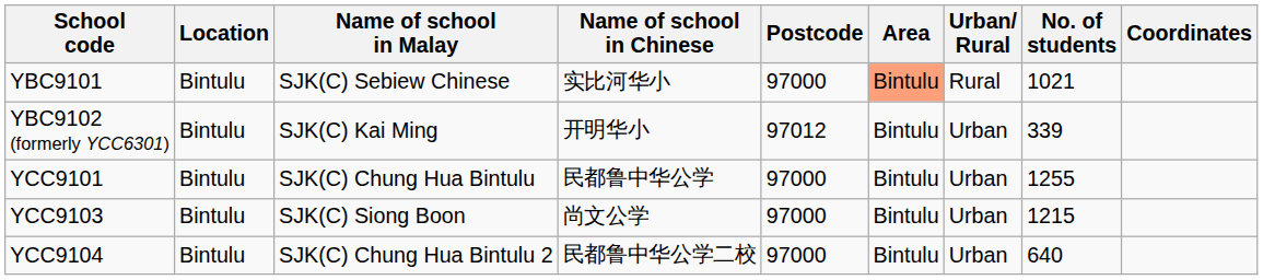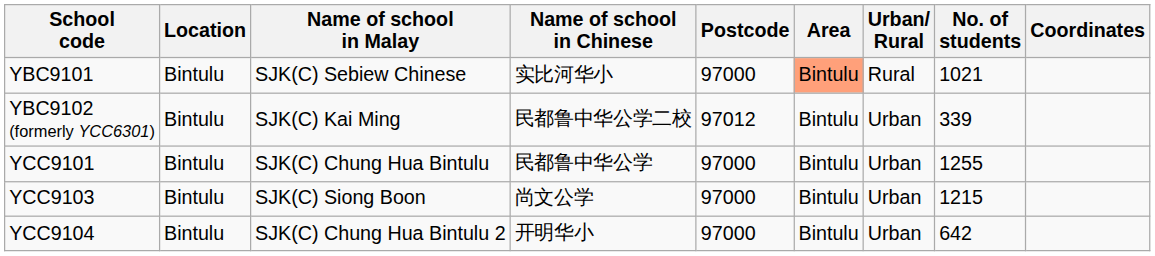 <table class="wikitable sortable">
 <tr>
 <th>School<br>code</th>
 <th>Location</th>
 <th>Name of school<br>in Malay</th>
 <th>Name of school<br>in Chinese</th>
 <th>Postcode</th>
 <th>Area</th>
 <th>Urban/<br>Rural</th>
 <th>No. of<br>students</th>
 <th>Coordinates</th>
 </tr>
 <tr>
 <td>YBC9101</td>
 <td>Bintulu</td>
 <td>SJK(C) Sebiew Chinese</td>
 <td>实比河华小</td>
 <td>97000</td>
 <td style="background: lightsalmon;">Bintulu</td>
 <td>Rural</td>
 <td>1021</td>
 <td></td>
 </tr>
 <tr>
 <td>YBC9102<br><small>(formerly <em>YCC6301</em>)</small></td>
 <td>Bintulu</td>
 <td>SJK(C) Kai Ming</td>
-<td>开明华小</td>
+<td>民都鲁中华公学二校</td>
 <td>97012</td>
 <td>Bintulu</td>
 <td>Urban</td>
 <td>339</td>
 <td></td>
 </tr>
 <tr>
 <td>YCC9101</td>
 <td>Bintulu</td>
 <td>SJK(C) Chung Hua Bintulu</td>
 <td>民都鲁中华公学</td>
 <td>97000</td>
 <td>Bintulu</td>
 <td>Urban</td>
 <td>1255</td>
 <td></td>
 </tr>
 <tr>
 <td>YCC9103</td>
 <td>Bintulu</td>
 <td>SJK(C) Siong Boon</td>
 <td>尚文公学</td>
 <td>97000</td>
 <td>Bintulu</td>
 <td>Urban</td>
 <td>1215</td>
 <td></td>
 </tr>
 <tr>
 <td>YCC9104</td>
 <td>Bintulu</td>
 <td>SJK(C) Chung Hua Bintulu 2</td>
-<td>民都鲁中华公学二校</td>
+<td>开明华小</td>
 <td>97000</td>
 <td>Bintulu</td>
 <td>Urban</td>
-<td>640</td>
+<td>642</td>
 <td></td>
 </tr>
 </table>
